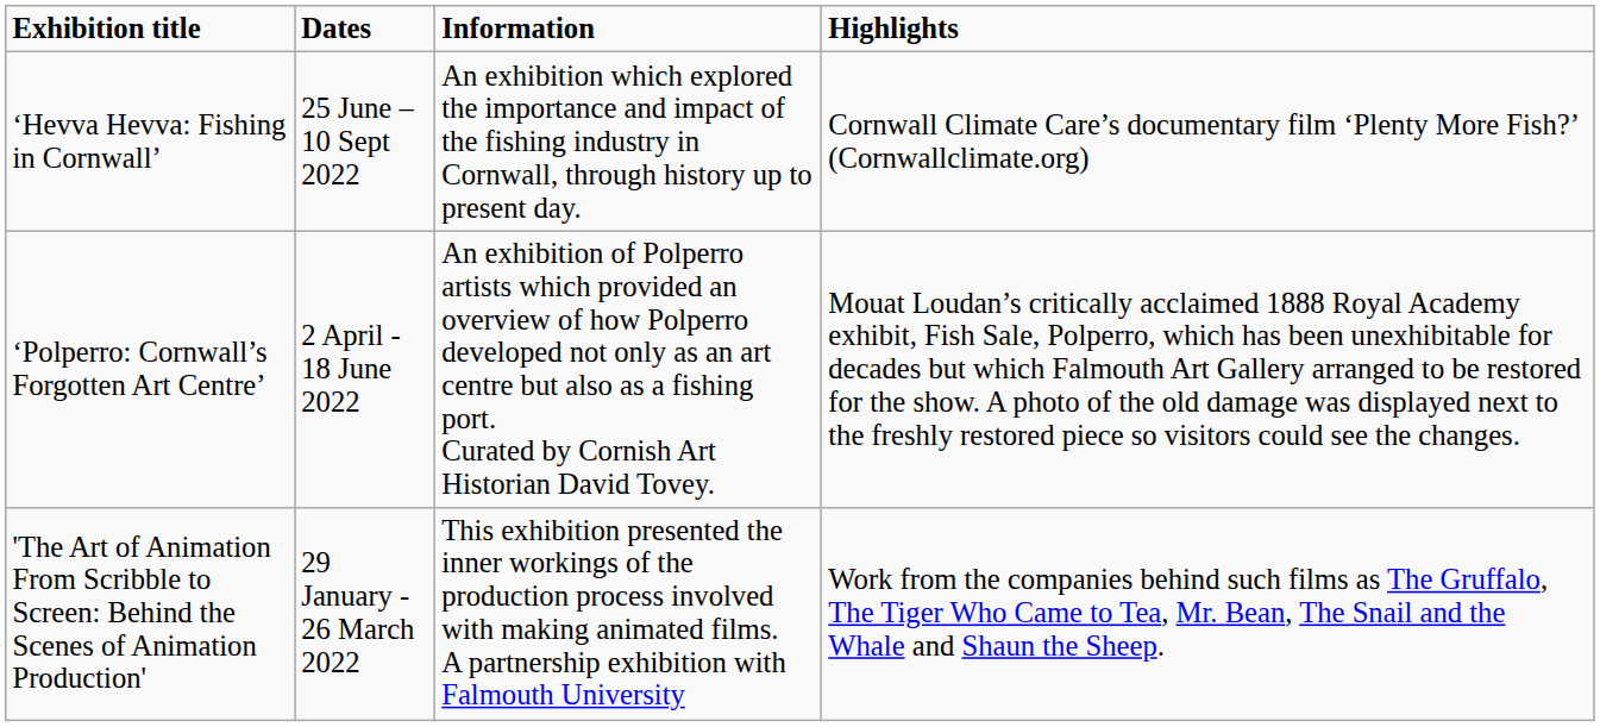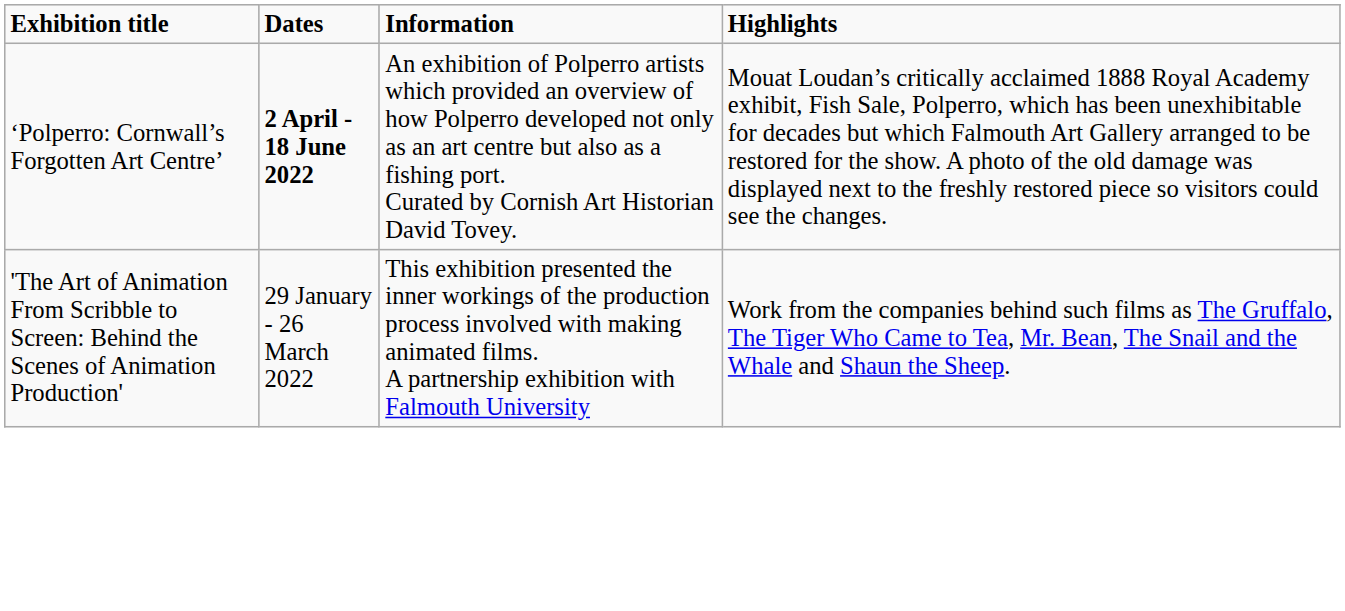 <table class="wikitable mw-collapsible">
 <tr>
 <td><strong>Exhibition title</strong></td>
 <td><strong>Dates</strong></td>
 <td><strong>Information</strong></td>
 <td><strong>Highlights</strong></td>
 </tr>
 <tr>
-<td>‘Hevva Hevva: Fishing in Cornwall’</td>
-<td>25 June – 10 Sept 2022</td>
-<td>An exhibition which explored the  importance and impact of the fishing industry in Cornwall, through history up  to present day.</td>
-<td>Cornwall Climate  Care’s documentary film ‘Plenty More Fish?’ (Cornwallclimate.org)</td>
-</tr>
-<tr>
 <td>‘Polperro: Cornwall’s Forgotten Art  Centre’</td>
-<td>2 April - 18 June 2022</td>
+<td><strong>2 April - 18 June 2022</strong></td>
 <td>An exhibition of Polperro artists  which provided an overview of how Polperro developed not only as an art  centre but also as a fishing port.<br>Curated by Cornish Art Historian  David Tovey.</td>
 <td>Mouat Loudan’s  critically acclaimed 1888 Royal Academy exhibit, Fish Sale, Polperro, which  has been unexhibitable for decades but which Falmouth Art Gallery arranged to  be restored for the show. A photo of the old damage was displayed next to the  freshly restored piece so visitors could see the changes.</td>
 </tr>
 <tr>
 <td>'The Art of Animation From Scribble  to Screen: Behind the Scenes of Animation Production'</td>
 <td>29 January - 26 March 2022</td>
 <td>This exhibition presented the inner  workings of the production process involved with making animated films.<br>A partnership exhibition with <a href='#'>Falmouth University</a></td>
 <td>Work from the  companies behind such films as <a href='#'>The Gruffalo</a>, <a href='#'>The Tiger Who Came to Tea</a>, <a href='#'>Mr. Bean</a>, <a href='#'>The Snail and the Whale</a> and <a href='#'>Shaun the Sheep</a>.</td>
 </tr>
 </table>
